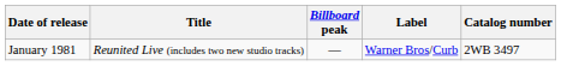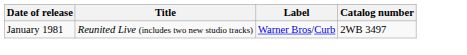 <table class="wikitable">
 <tr>
 <th>Date of release</th>
 <th>Title</th>
-<th><a href='#'><em>Billboard</em></a><br>peak</th>
 <th>Label</th>
 <th>Catalog number</th>
 </tr>
 <tr>
 <td>January 1981</td>
 <td><em>Reunited Live</em> <small>(includes two new studio tracks)</small></td>
-<td style="text-align:center;">—</td>
 <td><a href='#'>Warner Bros</a>/<a href='#'>Curb</a></td>
 <td>2WB 3497</td>
 </tr>
 </table>
